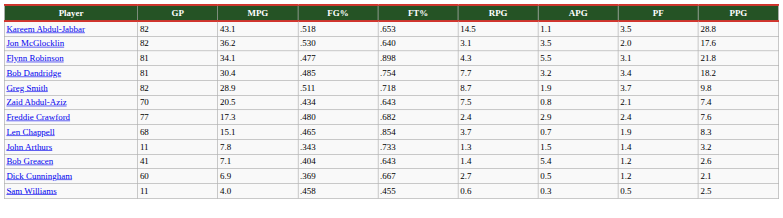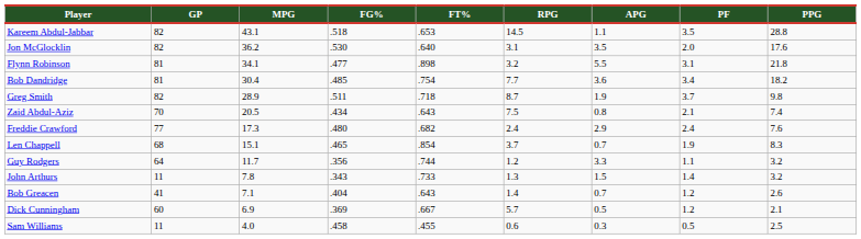 <table class="wikitable sortable" style="font-size: 90%">
 <tr>
 <th style="background:#255325; color:#FFFFFF; border-top:#D4312A 3px solid; border-bottom:#D4312A 3px solid;"  width="10%">Player</th>
 <th style="background:#255325; color:#FFFFFF; border-top:#D4312A 3px solid; border-bottom:#D4312A 3px solid;" width="6%">GP</th>
 <th style="background:#255325; color:#FFFFFF; border-top:#D4312A 3px solid; border-bottom:#D4312A 3px solid;" width="6%">MPG</th>
 <th style="background:#255325; color:#FFFFFF; border-top:#D4312A 3px solid; border-bottom:#D4312A 3px solid;" width="6%">FG%</th>
 <th style="background:#255325; color:#FFFFFF; border-top:#D4312A 3px solid; border-bottom:#D4312A 3px solid;" width="6%">FT%</th>
 <th style="background:#255325; color:#FFFFFF; border-top:#D4312A 3px solid; border-bottom:#D4312A 3px solid;" width="6%">RPG</th>
 <th style="background:#255325; color:#FFFFFF; border-top:#D4312A 3px solid; border-bottom:#D4312A 3px solid;" width="6%">APG</th>
 <th style="background:#255325; color:#FFFFFF; border-top:#D4312A 3px solid; border-bottom:#D4312A 3px solid;" width="6%">PF</th>
 <th style="background:#255325; color:#FFFFFF; border-top:#D4312A 3px solid; border-bottom:#D4312A 3px solid;" width="6%">PPG</th>
 </tr>
 <tr>
 <td><a href='#'>Kareem Abdul-Jabbar</a></td>
 <td>82</td>
 <td>43.1</td>
 <td>.518</td>
 <td>.653</td>
 <td>14.5</td>
 <td>1.1</td>
 <td>3.5</td>
 <td>28.8</td>
 </tr>
 <tr>
 <td><a href='#'>Jon McGlocklin</a></td>
 <td>82</td>
 <td>36.2</td>
 <td>.530</td>
 <td>.640</td>
 <td>3.1</td>
 <td>3.5</td>
 <td>2.0</td>
 <td>17.6</td>
 </tr>
 <tr>
 <td><a href='#'>Flynn Robinson</a></td>
 <td>81</td>
 <td>34.1</td>
 <td>.477</td>
 <td>.898</td>
-<td>4.3</td>
+<td>3.2</td>
 <td>5.5</td>
 <td>3.1</td>
 <td>21.8</td>
 </tr>
 <tr>
 <td><a href='#'>Bob Dandridge</a></td>
 <td>81</td>
 <td>30.4</td>
 <td>.485</td>
 <td>.754</td>
 <td>7.7</td>
-<td>3.2</td>
+<td>3.6</td>
 <td>3.4</td>
 <td>18.2</td>
 </tr>
 <tr>
 <td><a href='#'>Greg Smith</a></td>
 <td>82</td>
 <td>28.9</td>
 <td>.511</td>
 <td>.718</td>
 <td>8.7</td>
 <td>1.9</td>
 <td>3.7</td>
 <td>9.8</td>
 </tr>
 <tr>
 <td><a href='#'>Zaid Abdul-Aziz</a></td>
 <td>70</td>
 <td>20.5</td>
 <td>.434</td>
 <td>.643</td>
 <td>7.5</td>
 <td>0.8</td>
 <td>2.1</td>
 <td>7.4</td>
 </tr>
 <tr>
 <td><a href='#'>Freddie Crawford</a></td>
 <td>77</td>
 <td>17.3</td>
 <td>.480</td>
 <td>.682</td>
 <td>2.4</td>
 <td>2.9</td>
 <td>2.4</td>
 <td>7.6</td>
 </tr>
 <tr>
 <td><a href='#'>Len Chappell</a></td>
 <td>68</td>
 <td>15.1</td>
 <td>.465</td>
 <td>.854</td>
 <td>3.7</td>
 <td>0.7</td>
 <td>1.9</td>
 <td>8.3</td>
 </tr>
 <tr>
+<td><a href='#'>Guy Rodgers</a></td>
+<td>64</td>
+<td>11.7</td>
+<td>.356</td>
+<td>.744</td>
+<td>1.2</td>
+<td>3.3</td>
+<td>1.1</td>
+<td>3.2</td>
+</tr>
+<tr>
 <td><a href='#'>John Arthurs</a></td>
 <td>11</td>
 <td>7.8</td>
 <td>.343</td>
 <td>.733</td>
 <td>1.3</td>
 <td>1.5</td>
 <td>1.4</td>
 <td>3.2</td>
 </tr>
 <tr>
 <td><a href='#'>Bob Greacen</a></td>
 <td>41</td>
 <td>7.1</td>
 <td>.404</td>
 <td>.643</td>
 <td>1.4</td>
-<td>5.4</td>
+<td>0.7</td>
 <td>1.2</td>
 <td>2.6</td>
 </tr>
 <tr>
 <td><a href='#'>Dick Cunningham</a></td>
 <td>60</td>
 <td>6.9</td>
 <td>.369</td>
 <td>.667</td>
-<td>2.7</td>
+<td>5.7</td>
 <td>0.5</td>
 <td>1.2</td>
 <td>2.1</td>
 </tr>
 <tr>
 <td><a href='#'>Sam Williams</a></td>
 <td>11</td>
 <td>4.0</td>
 <td>.458</td>
 <td>.455</td>
 <td>0.6</td>
 <td>0.3</td>
 <td>0.5</td>
 <td>2.5</td>
 </tr>
 </table>
